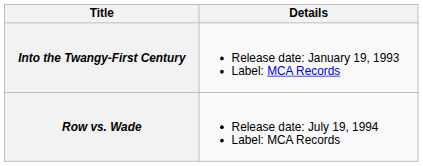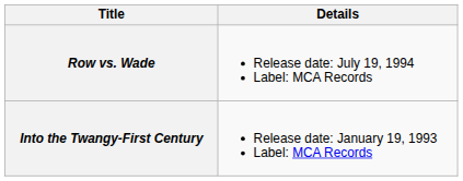 <table class="wikitable plainrowheaders">
 <tr>
 <th style="width:16em;">Title</th>
 <th style="width:18em;">Details</th>
 </tr>
 <tr>
+<th scope="row"><em>Row vs. Wade</em></th>
+<td><br><ul><li>Release date: July 19, 1994</li><li>Label: MCA Records</li></ul></td>
+</tr>
+<tr>
 <th scope="row"><em>Into the Twangy-First Century</em></th>
 <td><br><ul><li>Release date: January 19, 1993</li><li>Label: <a href='#'>MCA Records</a></li></ul></td>
 </tr>
-<tr>
-<th scope="row"><em>Row vs. Wade</em></th>
-<td><br><ul><li>Release date: July 19, 1994</li><li>Label: MCA Records</li></ul></td>
-</tr>
 </table>
